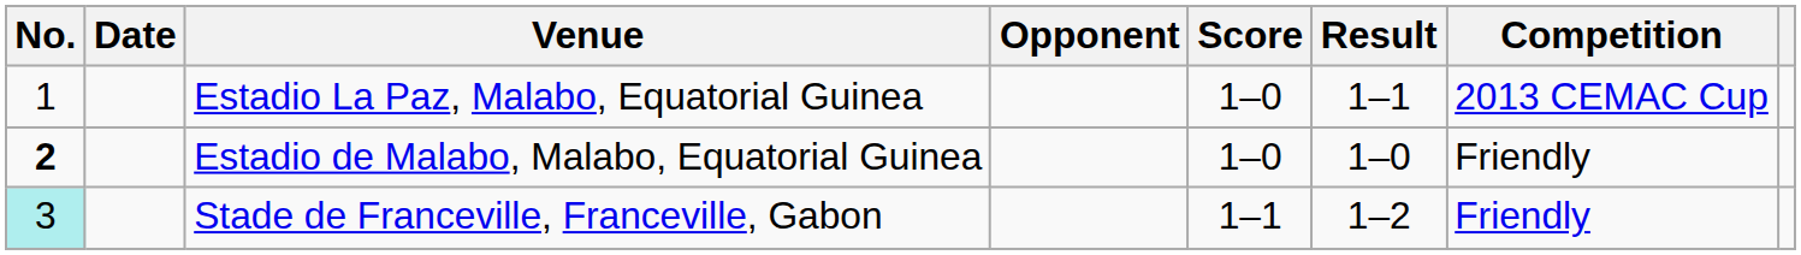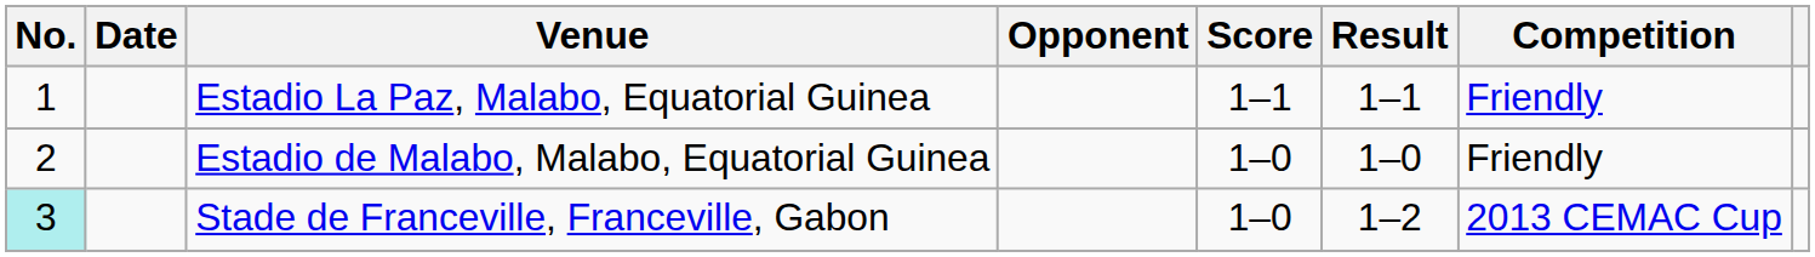 <table class="wikitable sortable">
 <tr>
 <th scope="col">No.</th>
 <th scope="col">Date</th>
 <th scope="col">Venue</th>
 <th scope="col">Opponent</th>
 <th scope="col">Score</th>
 <th scope="col">Result</th>
 <th scope="col">Competition</th>
 <th scope="col" class="unsortable"></th>
 </tr>
 <tr>
 <td style="text-align:center">1</td>
 <td></td>
 <td><a href='#'>Estadio La Paz</a>, <a href='#'>Malabo</a>, Equatorial Guinea</td>
 <td></td>
-<td style="text-align:center">1–0</td>
 <td style="text-align:center">1–1</td>
-<td><a href='#'>2013 CEMAC Cup</a></td>
+<td style="text-align:center">1–1</td>
+<td><a href='#'>Friendly</a></td>
 <td></td>
 </tr>
 <tr>
-<td style="text-align:center"><strong>2</strong></td>
+<td style="text-align:center">2</td>
 <td></td>
 <td><a href='#'>Estadio de Malabo</a>, Malabo, Equatorial Guinea</td>
 <td></td>
 <td style="text-align:center">1–0</td>
 <td style="text-align:center">1–0</td>
 <td>Friendly</td>
 <td></td>
 </tr>
 <tr>
 <td style="background: paleturquoise; text-align:center">3</td>
 <td></td>
 <td><a href='#'>Stade de Franceville</a>, <a href='#'>Franceville</a>, Gabon</td>
 <td></td>
-<td style="text-align:center">1–1</td>
+<td style="text-align:center">1–0</td>
 <td style="text-align:center">1–2</td>
-<td><a href='#'>Friendly</a></td>
+<td><a href='#'>2013 CEMAC Cup</a></td>
 <td></td>
 </tr>
 </table>
